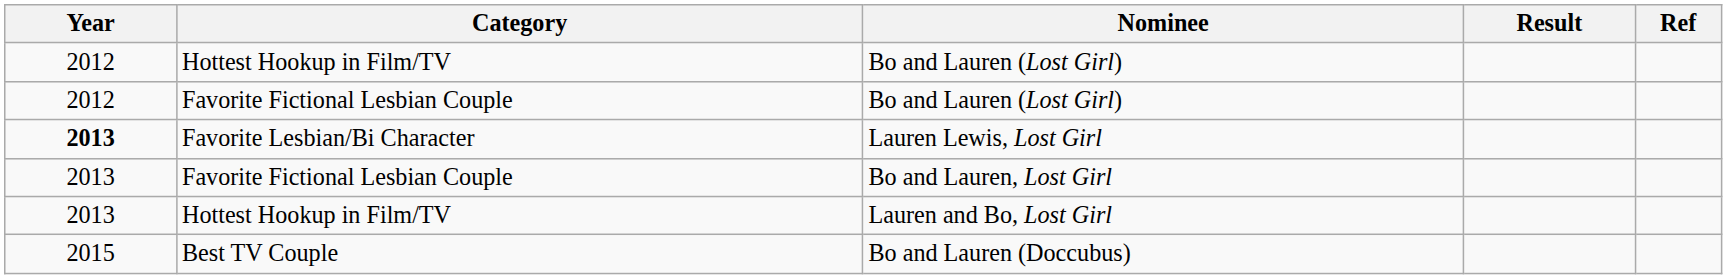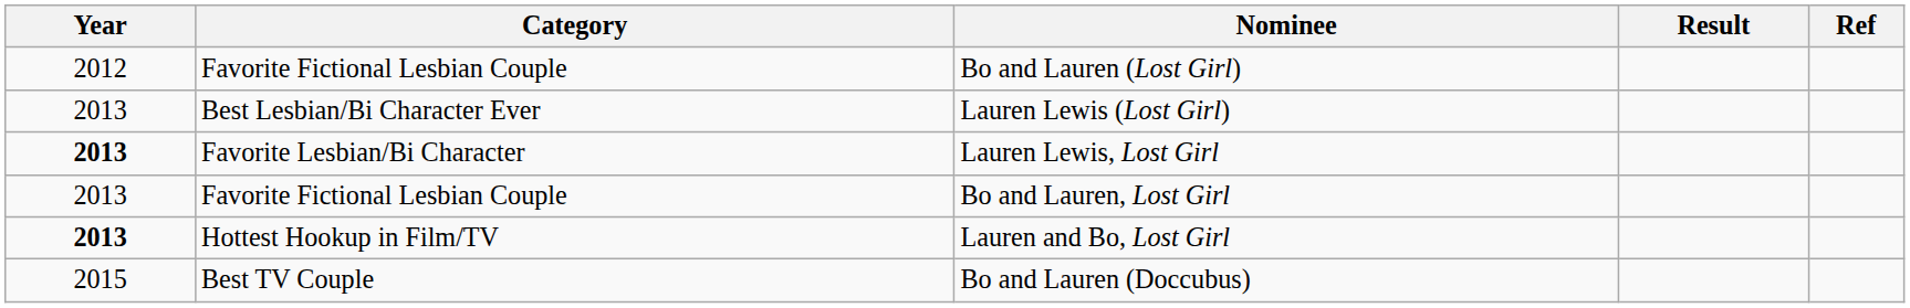 <table class="wikitable" style="width:90%;">
 <tr>
 <th style="width:10%;">Year</th>
 <th style="width:40%;">Category</th>
 <th style="width:35%;">Nominee</th>
 <th style="width:10%;">Result</th>
 <th style="width:5%;">Ref</th>
 </tr>
 <tr>
 <td style="text-align:center;">2012</td>
-<td>Hottest Hookup in Film/TV</td>
+<td>Favorite Fictional Lesbian Couple</td>
 <td>Bo and Lauren (<em>Lost Girl</em>)</td>
 <td></td>
 <td style="text-align:center;"></td>
 </tr>
 <tr>
-<td style="text-align:center;">2012</td>
-<td>Favorite Fictional Lesbian Couple</td>
-<td>Bo and Lauren (<em>Lost Girl</em>)</td>
+<td style="text-align:center;">2013</td>
+<td>Best Lesbian/Bi Character Ever</td>
+<td>Lauren Lewis (<em>Lost Girl</em>)</td>
 <td></td>
 <td style="text-align:center;"></td>
 </tr>
 <tr>
 <td style="text-align:center;"><strong>2013</strong></td>
 <td>Favorite Lesbian/Bi Character</td>
 <td>Lauren Lewis, <em>Lost Girl</em></td>
 <td></td>
 <td style="text-align:center;"></td>
 </tr>
 <tr>
 <td style="text-align:center;">2013</td>
 <td>Favorite Fictional Lesbian Couple</td>
 <td>Bo and Lauren, <em>Lost Girl</em></td>
 <td></td>
 <td style="text-align:center;"></td>
 </tr>
 <tr>
-<td style="text-align:center;">2013</td>
+<td style="text-align:center;"><strong>2013</strong></td>
 <td>Hottest Hookup in Film/TV</td>
 <td>Lauren and Bo, <em>Lost Girl</em></td>
 <td></td>
 <td style="text-align:center;"></td>
 </tr>
 <tr>
 <td style="text-align:center;">2015</td>
 <td>Best TV Couple</td>
 <td>Bo and Lauren (Doccubus)</td>
 <td></td>
 <td style="text-align:center;"></td>
 </tr>
 </table>
